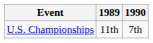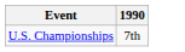 <table class="wikitable" style="text-align:center">
 <tr>
 <th>Event</th>
-<th>1989</th>
 <th>1990</th>
 </tr>
 <tr>
 <td align=left><a href='#'>U.S. Championships</a></td>
-<td>11th</td>
 <td>7th</td>
 </tr>
 </table>
